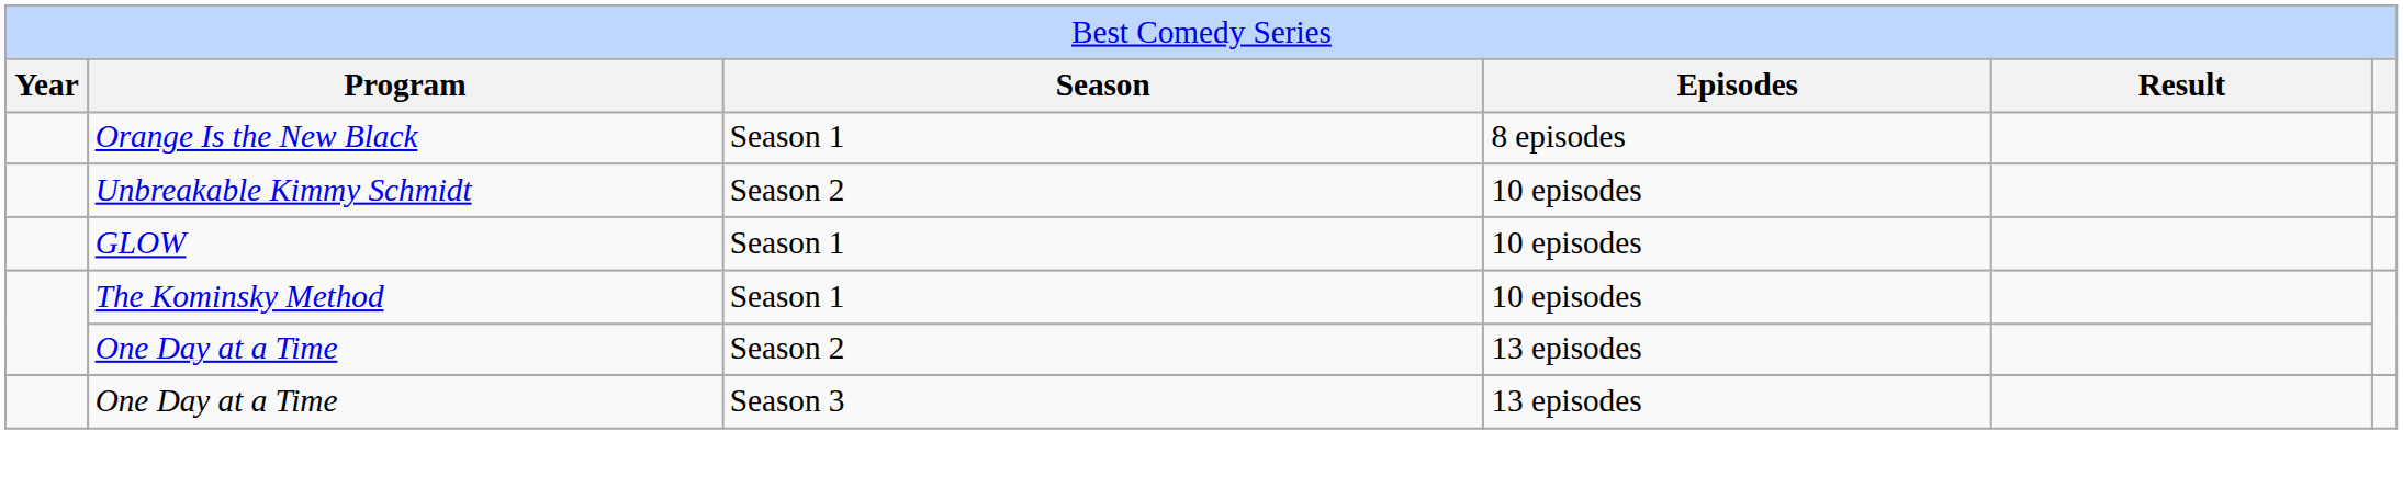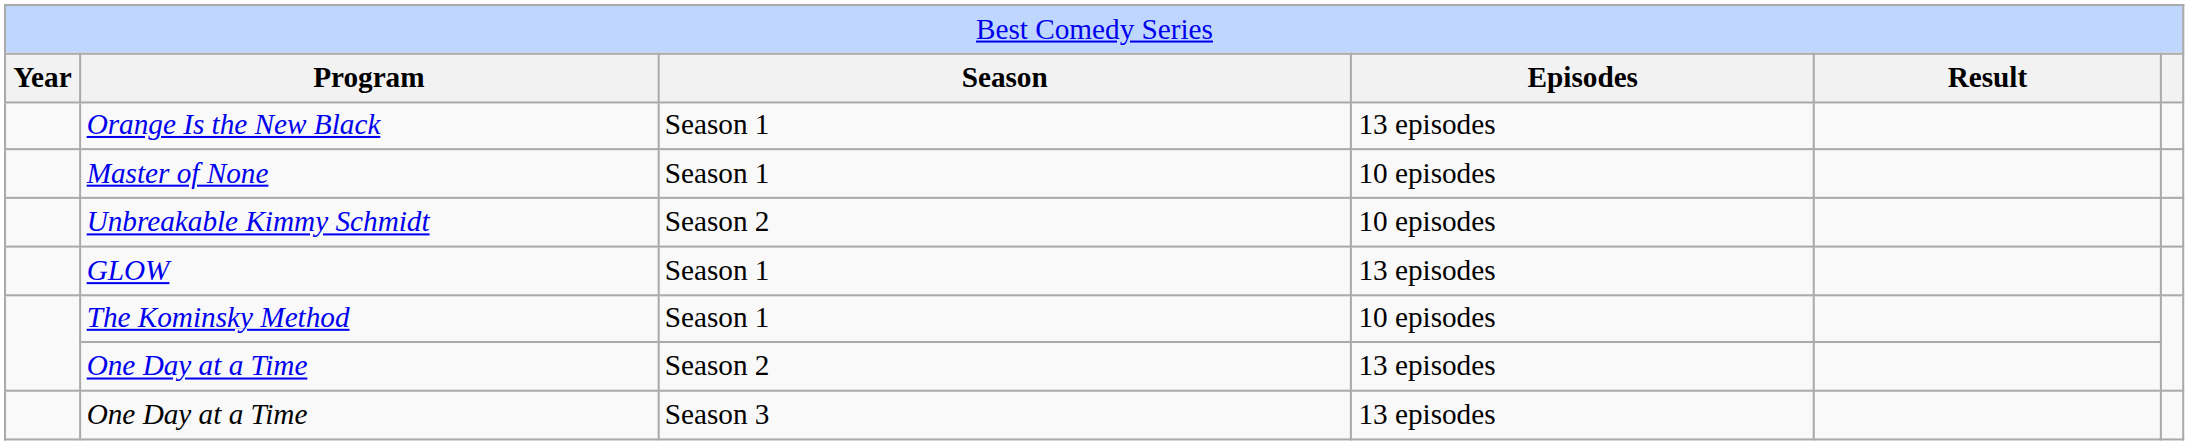 <table class="wikitable plainrowheaders" style="font-size: 90%" width=85%>
 <tr>
 </tr>
 <tr ---- bgcolor="#bfd7ff">
 <td colspan=6 align=center><a href='#'>Best Comedy Series</a></td>
 </tr>
 <tr ---- bgcolor="#ebf5ff">
 <th scope="col" style="width:2%;">Year</th>
 <th scope="col" style="width:25%;">Program</th>
 <th scope="col" style="width:30%;">Season</th>
 <th scope="col" style="width:20%;">Episodes</th>
 <th scope="col" style="width:15%;">Result</th>
 <th scope="col" class="unsortable" style="width:1%;"></th>
 </tr>
 <tr>
 <td></td>
 <td><em><a href='#'>Orange Is the New Black</a></em></td>
 <td>Season 1</td>
-<td>8 episodes</td>
+<td>13 episodes</td>
+<td></td>
+<td></td>
+</tr>
+<tr>
+<td></td>
+<td><em><a href='#'>Master of None</a></em></td>
+<td>Season 1</td>
+<td>10 episodes</td>
 <td></td>
 <td></td>
 </tr>
 <tr>
 <td></td>
 <td><em><a href='#'>Unbreakable Kimmy Schmidt</a></em></td>
 <td>Season 2</td>
 <td>10 episodes</td>
 <td></td>
 <td></td>
 </tr>
 <tr>
 <td></td>
 <td><em><a href='#'>GLOW</a></em></td>
 <td>Season 1</td>
-<td>10 episodes</td>
+<td>13 episodes</td>
 <td></td>
 <td></td>
 </tr>
 <tr>
 <td rowspan="2"></td>
 <td><em><a href='#'>The Kominsky Method</a></em></td>
 <td>Season 1</td>
 <td>10 episodes</td>
 <td></td>
 <td rowspan="2"></td>
 </tr>
 <tr>
 <td><em><a href='#'>One Day at a Time</a></em></td>
 <td>Season 2</td>
 <td>13 episodes</td>
 <td></td>
 </tr>
 <tr>
 <td></td>
 <td><em>One Day at a Time</em></td>
 <td>Season 3</td>
 <td>13 episodes</td>
 <td></td>
 <td></td>
 </tr>
 </table>
